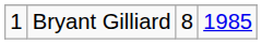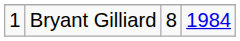 <table class="wikitable">
 <tr>
 </tr>
 <tr>
 <td>1</td>
 <td>Bryant Gilliard</td>
 <td>8</td>
-<td><a href='#'>1985</a></td>
+<td><a href='#'>1984</a></td>
 </tr>
 </table>
